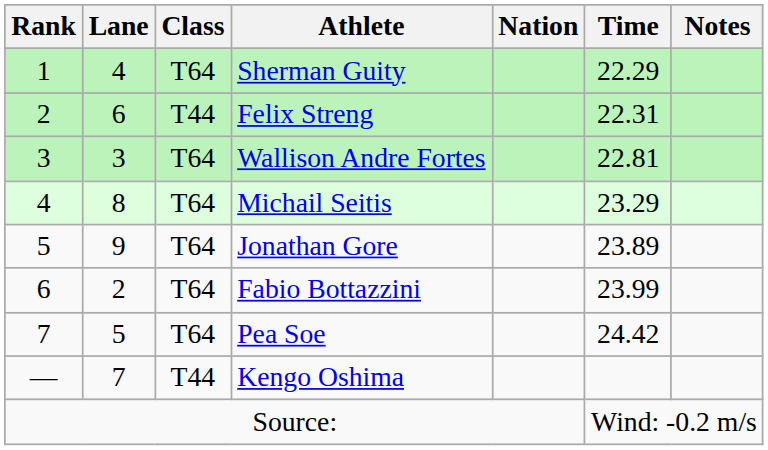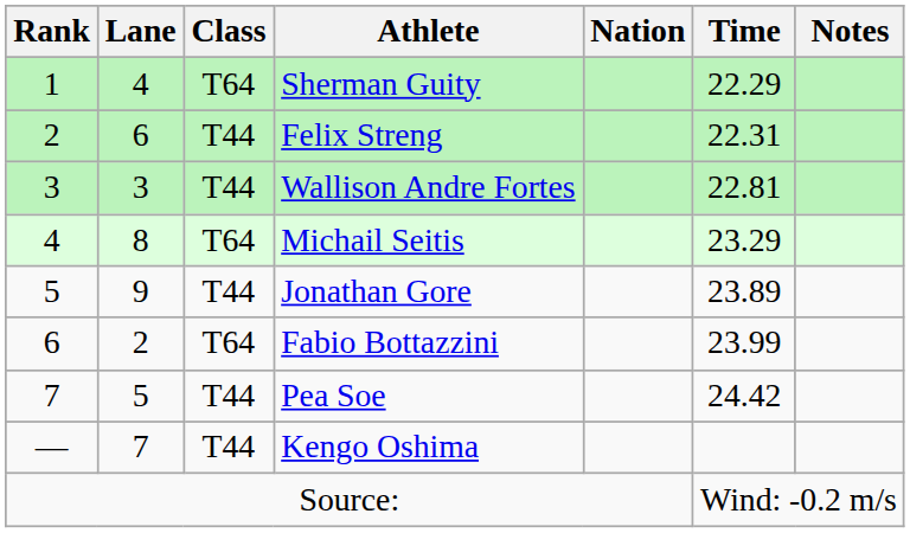 <table class="wikitable sortable" style="text-align:center;">
 <tr>
 <th scope="col">Rank</th>
 <th scope="col">Lane</th>
 <th scope="col">Class</th>
 <th scope="col">Athlete</th>
 <th scope="col">Nation</th>
 <th scope="col">Time</th>
 <th scope="col">Notes</th>
 </tr>
 <tr bgcolor=bbf3bb>
 <td>1</td>
 <td>4</td>
 <td>T64</td>
 <td align=left><a href='#'>Sherman Guity</a></td>
 <td align=left></td>
 <td>22.29</td>
 <td> </td>
 </tr>
 <tr bgcolor=bbf3bb>
 <td>2</td>
 <td>6</td>
 <td>T44</td>
 <td align=left><a href='#'>Felix Streng</a></td>
 <td align=left></td>
 <td>22.31</td>
 <td></td>
 </tr>
 <tr bgcolor=bbf3bb>
 <td>3</td>
 <td>3</td>
-<td>T64</td>
+<td>T44</td>
 <td align=left><a href='#'>Wallison Andre Fortes</a></td>
 <td align=left></td>
 <td>22.81</td>
 <td></td>
 </tr>
 <tr bgcolor=ddffdd>
 <td>4</td>
 <td>8</td>
 <td>T64</td>
 <td align=left><a href='#'>Michail Seitis</a></td>
 <td align=left></td>
 <td>23.29</td>
 <td></td>
 </tr>
 <tr>
 <td>5</td>
 <td>9</td>
-<td>T64</td>
+<td>T44</td>
 <td align=left><a href='#'>Jonathan Gore</a></td>
 <td align=left></td>
 <td>23.89</td>
 <td></td>
 </tr>
 <tr>
 <td>6</td>
 <td>2</td>
 <td>T64</td>
 <td align=left><a href='#'>Fabio Bottazzini</a></td>
 <td align=left></td>
 <td>23.99</td>
 <td></td>
 </tr>
 <tr>
 <td>7</td>
 <td>5</td>
-<td>T64</td>
+<td>T44</td>
 <td align=left><a href='#'>Pea Soe</a></td>
 <td align=left></td>
 <td>24.42</td>
 <td></td>
 </tr>
 <tr>
 <td>—</td>
 <td>7</td>
 <td>T44</td>
 <td align=left><a href='#'>Kengo Oshima</a></td>
 <td align=left></td>
 <td></td>
 <td></td>
 </tr>
 <tr class="sortbottom">
 <td colspan=5>Source:</td>
 <td colspan="2" style="text-align:left;">Wind: -0.2 m/s</td>
 </tr>
 </table>
